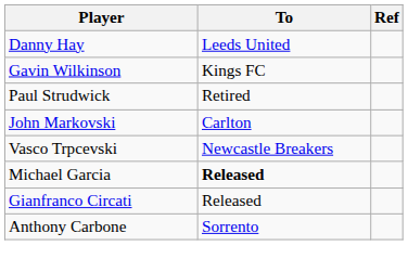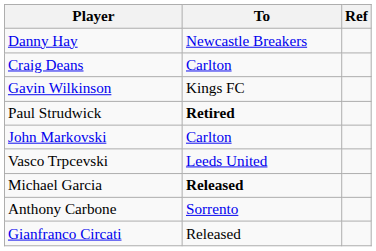 <table class="wikitable">
 <tr>
 <th width=180>Player</th>
 <th width=160>To</th>
 <th>Ref</th>
 </tr>
 <tr>
 <td> <a href='#'>Danny Hay</a></td>
-<td><a href='#'>Leeds United</a></td>
+<td><a href='#'>Newcastle Breakers</a></td>
+<td></td>
+</tr>
+<tr>
+<td> <a href='#'>Craig Deans</a></td>
+<td><a href='#'>Carlton</a></td>
 <td></td>
 </tr>
 <tr>
 <td> <a href='#'>Gavin Wilkinson</a></td>
 <td>Kings FC</td>
 <td></td>
 </tr>
 <tr>
 <td> Paul Strudwick</td>
-<td>Retired</td>
+<td><strong>Retired</strong></td>
 <td></td>
 </tr>
 <tr>
 <td> <a href='#'>John Markovski</a></td>
 <td><a href='#'>Carlton</a></td>
 <td></td>
 </tr>
 <tr>
 <td> Vasco Trpcevski</td>
-<td><a href='#'>Newcastle Breakers</a></td>
+<td><a href='#'>Leeds United</a></td>
 <td></td>
 </tr>
 <tr>
 <td> Michael Garcia</td>
 <td><strong>Released</strong></td>
 <td></td>
 </tr>
 <tr>
+<td> Anthony Carbone</td>
+<td><a href='#'>Sorrento</a></td>
+<td></td>
+</tr>
+<tr>
 <td> <a href='#'>Gianfranco Circati</a></td>
 <td>Released</td>
 <td></td>
 </tr>
-<tr>
-<td> Anthony Carbone</td>
-<td><a href='#'>Sorrento</a></td>
-<td></td>
-</tr>
 </table>
